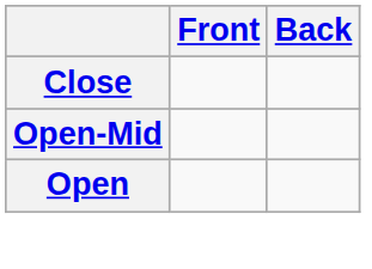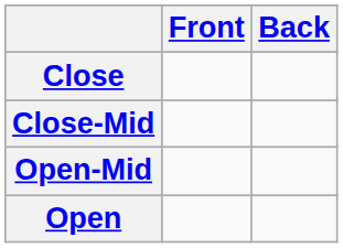 <table class="wikitable" style="text-align: center;">
 <tr>
 <th></th>
 <th><a href='#'>Front</a></th>
 <th><a href='#'>Back</a></th>
 </tr>
 <tr>
 <th><a href='#'>Close</a></th>
+<td></td>
+<td></td>
+</tr>
+<tr>
+<th><a href='#'>Close-Mid</a></th>
 <td></td>
 <td></td>
 </tr>
 <tr>
 <th><a href='#'>Open-Mid</a></th>
 <td></td>
 <td></td>
 </tr>
 <tr>
 <th><a href='#'>Open</a></th>
 <td></td>
 <td></td>
 </tr>
 </table>
